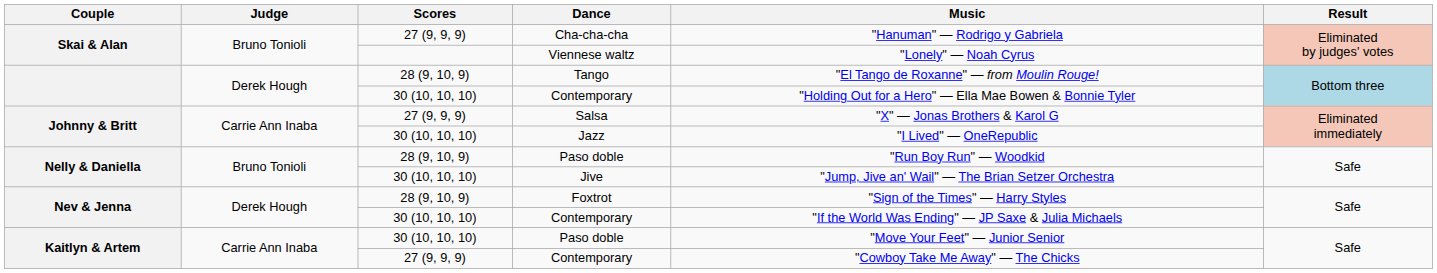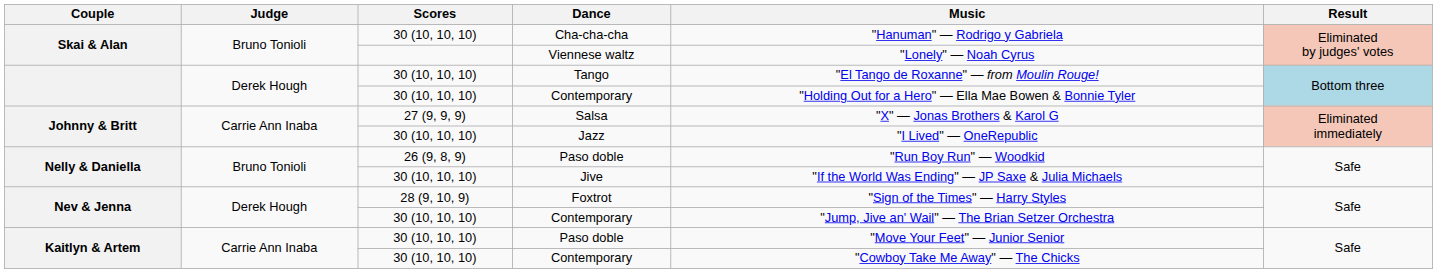 <table class="wikitable sortable" style="text-align:center; width: 90%">
 <tr>
 <th scope="col">Couple</th>
 <th scope="col" class="unsortable">Judge</th>
 <th scope="col">Scores</th>
 <th scope="col" class="unsortable">Dance</th>
 <th scope="col" class="unsortable">Music</th>
 <th scope="col" class="unsortable">Result</th>
 </tr>
 <tr>
 <th scope="row" rowspan=2>Skai & Alan</th>
 <td rowspan=2>Bruno Tonioli</td>
-<td>27 (9, 9, 9)</td>
+<td>30 (10, 10, 10)</td>
 <td>Cha-cha-cha</td>
 <td>"<a href='#'>Hanuman</a>" — <a href='#'>Rodrigo y Gabriela</a></td>
 <td rowspan="2" bgcolor=f4c7b8>Eliminated<br>by judges' votes</td>
 </tr>
 <tr>
 <td></td>
 <td>Viennese waltz</td>
 <td>"<a href='#'>Lonely</a>" — <a href='#'>Noah Cyrus</a></td>
 </tr>
 <tr>
 <th scope="row" rowspan=2></th>
 <td rowspan=2>Derek Hough</td>
-<td>28 (9, 10, 9)</td>
+<td>30 (10, 10, 10)</td>
 <td>Tango</td>
 <td>"<a href='#'>El Tango de Roxanne</a>" — <em>from <a href='#'>Moulin Rouge!</a></em></td>
 <td rowspan="2" bgcolor=lightblue>Bottom three</td>
 </tr>
 <tr>
 <td>30 (10, 10, 10)</td>
 <td>Contemporary</td>
 <td>"<a href='#'>Holding Out for a Hero</a>" — Ella Mae Bowen & <a href='#'>Bonnie Tyler</a></td>
 </tr>
 <tr>
 <th scope="row" rowspan=2>Johnny & Britt</th>
 <td rowspan=2>Carrie Ann Inaba</td>
 <td>27 (9, 9, 9)</td>
 <td>Salsa</td>
 <td>"<a href='#'>X</a>" — <a href='#'>Jonas Brothers</a> & <a href='#'>Karol G</a></td>
 <td rowspan="2" bgcolor=f4c7b8>Eliminated<br>immediately</td>
 </tr>
 <tr>
 <td>30 (10, 10, 10)</td>
 <td>Jazz</td>
 <td>"<a href='#'>I Lived</a>" — <a href='#'>OneRepublic</a></td>
 </tr>
 <tr>
 <th scope="row" rowspan=2>Nelly & Daniella</th>
 <td rowspan=2>Bruno Tonioli</td>
-<td>28 (9, 10, 9)</td>
+<td>26 (9, 8, 9)</td>
 <td>Paso doble</td>
 <td>"<a href='#'>Run Boy Run</a>" — <a href='#'>Woodkid</a></td>
 <td rowspan="2">Safe</td>
 </tr>
 <tr>
 <td>30 (10, 10, 10)</td>
 <td>Jive</td>
-<td>"<a href='#'>Jump, Jive an' Wail</a>" — <a href='#'>The Brian Setzer Orchestra</a></td>
+<td>"<a href='#'>If the World Was Ending</a>" — <a href='#'>JP Saxe</a> & <a href='#'>Julia Michaels</a></td>
 </tr>
 <tr>
 <th scope="row" rowspan=2>Nev & Jenna</th>
 <td rowspan=2>Derek Hough</td>
 <td>28 (9, 10, 9)</td>
 <td>Foxtrot</td>
 <td>"<a href='#'>Sign of the Times</a>" — <a href='#'>Harry Styles</a></td>
 <td rowspan="2">Safe</td>
 </tr>
 <tr>
 <td>30 (10, 10, 10)</td>
 <td>Contemporary</td>
-<td>"<a href='#'>If the World Was Ending</a>" — <a href='#'>JP Saxe</a> & <a href='#'>Julia Michaels</a></td>
+<td>"<a href='#'>Jump, Jive an' Wail</a>" — <a href='#'>The Brian Setzer Orchestra</a></td>
 </tr>
 <tr>
 <th scope="row" rowspan=2>Kaitlyn & Artem</th>
 <td rowspan=2>Carrie Ann Inaba</td>
 <td>30 (10, 10, 10)</td>
 <td>Paso doble</td>
 <td>"<a href='#'>Move Your Feet</a>" — <a href='#'>Junior Senior</a></td>
 <td rowspan="2">Safe</td>
 </tr>
 <tr>
-<td>27 (9, 9, 9)</td>
+<td>30 (10, 10, 10)</td>
 <td>Contemporary</td>
 <td>"<a href='#'>Cowboy Take Me Away</a>" — <a href='#'>The Chicks</a></td>
 </tr>
 </table>
